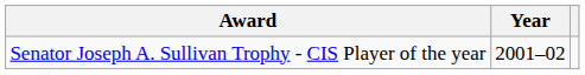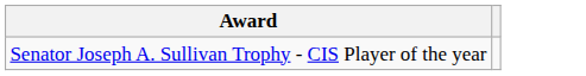 <table class="wikitable">
 <tr>
 <th>Award</th>
-<th>Year</th>
 <th></th>
 </tr>
 <tr>
 <td><a href='#'>Senator Joseph A. Sullivan Trophy</a> - <a href='#'>CIS</a> Player of the year</td>
-<td>2001–02</td>
 <td></td>
 </tr>
 </table>
